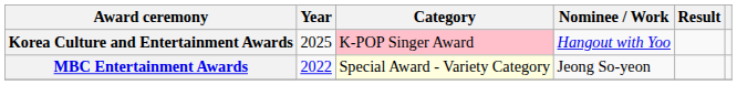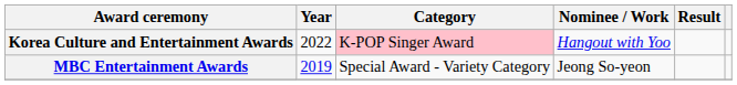 <table class="wikitable plainrowheaders sortable">
 <tr>
 <th scope="col">Award ceremony</th>
 <th scope="col">Year</th>
 <th scope="col">Category</th>
 <th scope="col">Nominee / Work</th>
 <th scope="col">Result</th>
 <th scope="col" class="unsortable"></th>
 </tr>
 <tr>
 <th scope="row">Korea Culture and Entertainment Awards</th>
-<td>2025</td>
+<td>2022</td>
 <td style="background: pink;">K-POP Singer Award</td>
 <td><em><a href='#'>Hangout with Yoo</a></em></td>
 <td></td>
 <td style="text-align:center"></td>
 </tr>
 <tr>
 <th scope="row"><a href='#'>MBC Entertainment Awards</a></th>
-<td><a href='#'>2022</a></td>
-<td style="background: lightyellow;">Special Award - Variety Category</td>
+<td><a href='#'>2019</a></td>
+<td>Special Award - Variety Category</td>
 <td>Jeong So-yeon</td>
 <td></td>
 <td style="text-align:center"></td>
 </tr>
 <tr>
 </tr>
 </table>
